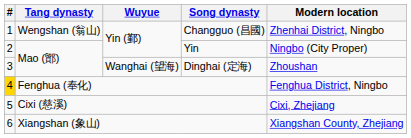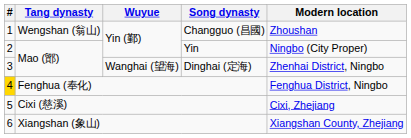 <table class="wikitable">
 <tr>
 <th>#</th>
 <th><a href='#'>Tang dynasty</a></th>
 <th><a href='#'>Wuyue</a></th>
 <th><a href='#'>Song dynasty</a></th>
 <th>Modern location</th>
 </tr>
 <tr>
 <td>1</td>
 <td>Wengshan (翁山)</td>
 <td rowspan=2>Yin (鄞)</td>
 <td>Changguo (昌國)</td>
-<td><a href='#'>Zhenhai District</a>, Ningbo</td>
+<td><a href='#'>Zhoushan</a></td>
 </tr>
 <tr>
 <td>2</td>
 <td rowspan=2>Mao (鄮)</td>
 <td>Yin</td>
 <td><a href='#'>Ningbo</a> (City Proper)</td>
 </tr>
 <tr>
 <td>3</td>
 <td>Wanghai (望海)</td>
 <td>Dinghai (定海)</td>
-<td><a href='#'>Zhoushan</a></td>
+<td><a href='#'>Zhenhai District</a>, Ningbo</td>
 </tr>
 <tr>
 <td style="background: gold;">4</td>
 <td colspan=3>Fenghua (奉化)</td>
 <td><a href='#'>Fenghua District</a>, Ningbo</td>
 </tr>
 <tr>
 <td>5</td>
 <td colspan=3>Cixi (慈溪)</td>
 <td><a href='#'>Cixi, Zhejiang</a></td>
 </tr>
 <tr>
 <td>6</td>
 <td colspan=3>Xiangshan (象山)</td>
 <td><a href='#'>Xiangshan County, Zhejiang</a></td>
 </tr>
 </table>
